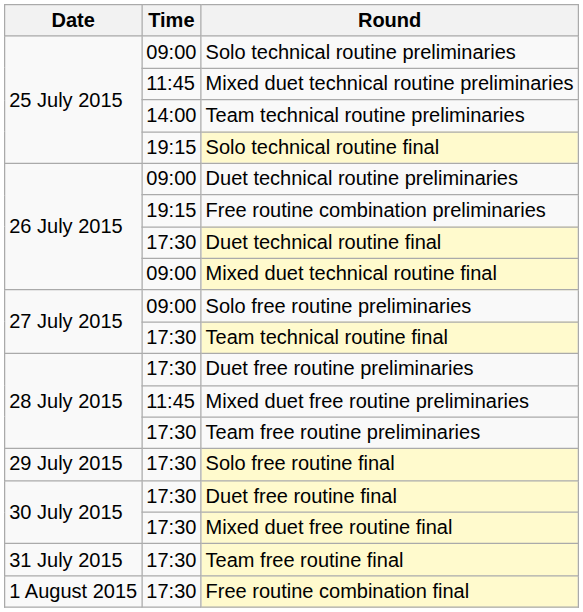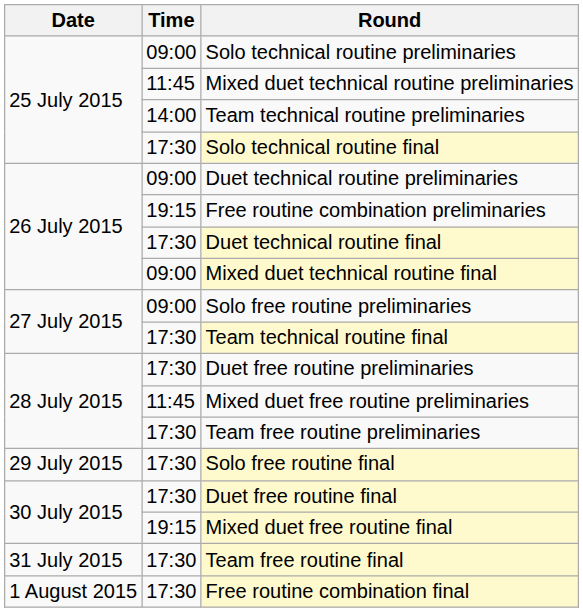 <table class="wikitable">
 <tr>
 <th>Date</th>
 <th>Time</th>
 <th>Round</th>
 </tr>
 <tr>
 <td rowspan=4>25 July 2015</td>
 <td>09:00</td>
 <td>Solo technical routine preliminaries</td>
 </tr>
 <tr>
 <td>11:45</td>
 <td>Mixed duet technical routine preliminaries</td>
 </tr>
 <tr>
 <td>14:00</td>
 <td>Team technical routine preliminaries</td>
 </tr>
 <tr>
-<td>19:15</td>
+<td>17:30</td>
 <td style=background:lemonchiffon>Solo technical routine final</td>
 </tr>
 <tr>
 <td rowspan=4>26 July 2015</td>
 <td>09:00</td>
 <td>Duet technical routine preliminaries</td>
 </tr>
 <tr>
 <td>19:15</td>
 <td>Free routine combination preliminaries</td>
 </tr>
 <tr>
 <td>17:30</td>
 <td style=background:lemonchiffon>Duet technical routine final</td>
 </tr>
 <tr>
 <td>09:00</td>
 <td style=background:lemonchiffon>Mixed duet technical routine final</td>
 </tr>
 <tr>
 <td rowspan=2>27 July 2015</td>
 <td>09:00</td>
 <td>Solo free routine preliminaries</td>
 </tr>
 <tr>
 <td>17:30</td>
 <td style=background:lemonchiffon>Team technical routine final</td>
 </tr>
 <tr>
 <td rowspan=3>28 July 2015</td>
 <td>17:30</td>
 <td>Duet free routine preliminaries</td>
 </tr>
 <tr>
 <td>11:45</td>
 <td>Mixed duet free routine preliminaries</td>
 </tr>
 <tr>
 <td>17:30</td>
 <td>Team free routine preliminaries</td>
 </tr>
 <tr>
 <td>29 July 2015</td>
 <td>17:30</td>
 <td style=background:lemonchiffon>Solo free routine final</td>
 </tr>
 <tr>
 <td rowspan=2>30 July 2015</td>
 <td>17:30</td>
 <td style=background:lemonchiffon>Duet free routine final</td>
 </tr>
 <tr>
-<td>17:30</td>
+<td>19:15</td>
 <td style=background:lemonchiffon>Mixed duet free routine final</td>
 </tr>
 <tr>
 <td>31 July 2015</td>
 <td>17:30</td>
 <td style=background:lemonchiffon>Team free routine final</td>
 </tr>
 <tr>
 <td>1 August 2015</td>
 <td>17:30</td>
 <td style=background:lemonchiffon>Free routine combination final</td>
 </tr>
 </table>
